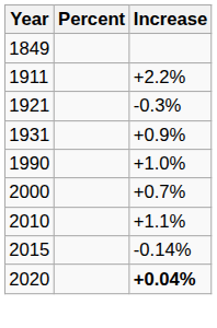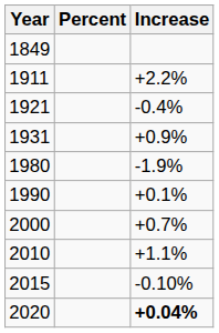 <table class="wikitable">
 <tr>
 <th>Year</th>
 <th>Percent</th>
 <th>Increase</th>
 </tr>
 <tr>
 <td>1849</td>
 <td></td>
 <td></td>
 </tr>
 <tr>
 <td>1911</td>
 <td></td>
 <td> +2.2%</td>
 </tr>
 <tr>
 <td>1921</td>
 <td></td>
-<td> -0.3%</td>
+<td> -0.4%</td>
 </tr>
 <tr>
 <td>1931</td>
 <td></td>
 <td> +0.9%</td>
 </tr>
 <tr>
+<td>1980</td>
+<td></td>
+<td> -1.9%</td>
+</tr>
+<tr>
 <td>1990</td>
 <td></td>
-<td> +1.0%</td>
+<td> +0.1%</td>
 </tr>
 <tr>
 <td>2000</td>
 <td></td>
 <td> +0.7%</td>
 </tr>
 <tr>
 <td>2010</td>
 <td></td>
 <td> +1.1%</td>
 </tr>
 <tr>
 <td>2015</td>
 <td></td>
-<td> -0.14%</td>
+<td> -0.10%</td>
 </tr>
 <tr>
 <td>2020</td>
 <td></td>
 <td><strong> +0.04%</strong></td>
 </tr>
 </table>
